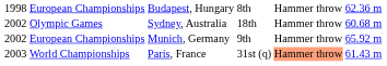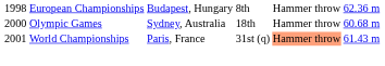 <table>
 <tr>
 <td>1998</td>
 <td><a href='#'>European Championships</a></td>
 <td><a href='#'>Budapest</a>, Hungary</td>
 <td>8th</td>
 <td>Hammer throw</td>
 <td><a href='#'>62.36 m</a></td>
 </tr>
 <tr>
-<td>2002</td>
+<td>2000</td>
 <td><a href='#'>Olympic Games</a></td>
 <td><a href='#'>Sydney</a>, Australia</td>
 <td>18th</td>
 <td>Hammer throw</td>
 <td><a href='#'>60.68 m</a></td>
 </tr>
 <tr>
-<td>2002</td>
-<td><a href='#'>European Championships</a></td>
-<td><a href='#'>Munich</a>, Germany</td>
-<td>9th</td>
-<td>Hammer throw</td>
-<td><a href='#'>65.92 m</a></td>
-</tr>
-<tr>
-<td>2003</td>
+<td>2001</td>
 <td><a href='#'>World Championships</a></td>
 <td><a href='#'>Paris</a>, France</td>
 <td>31st (q)</td>
 <td style="background: lightsalmon;">Hammer throw</td>
 <td><a href='#'>61.43 m</a></td>
 </tr>
 </table>
